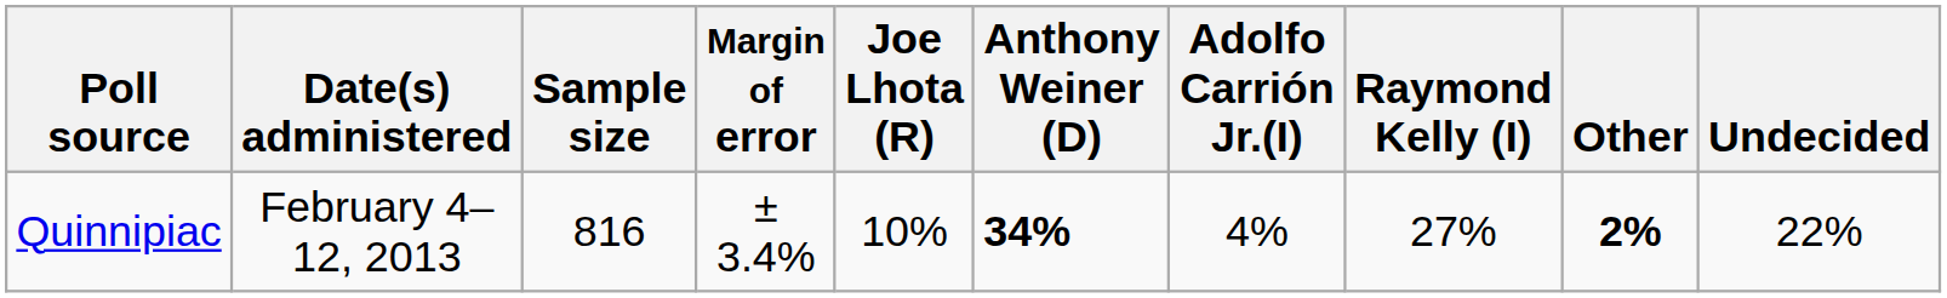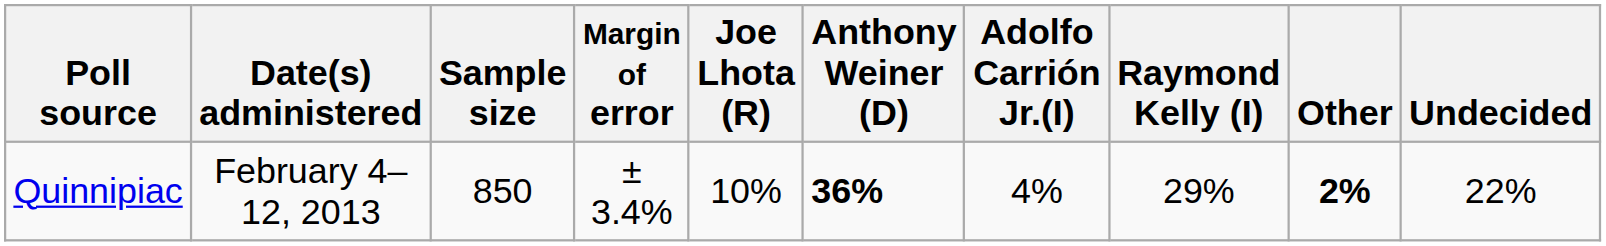 <table class="wikitable">
 <tr valign= bottom>
 <th style="width:100px;">Poll source</th>
 <th style="width:150px;">Date(s)<br>administered</th>
 <th class=small>Sample<br>size</th>
 <th><small>Margin of</small><br>error</th>
 <th style="width:100px;">Joe<br>Lhota (R)</th>
 <th style="width:100px;">Anthony<br>Weiner (D)</th>
 <th style="width:100px;">Adolfo<br>Carrión Jr.(I)</th>
 <th style="width:100px;">Raymond<br>Kelly (I)</th>
 <th>Other</th>
 <th>Undecided</th>
 </tr>
 <tr>
 <td><a href='#'>Quinnipiac</a></td>
 <td align=center>February 4–12, 2013</td>
-<td align=center>816</td>
+<td align=center>850</td>
 <td align=center>± 3.4%</td>
 <td align=center>10%</td>
-<td><strong>34%</strong></td>
+<td><strong>36%</strong></td>
 <td align=center>4%</td>
-<td align=center>27%</td>
+<td align=center>29%</td>
 <td align=center><strong>2%</strong></td>
 <td align=center>22%</td>
 </tr>
 </table>
